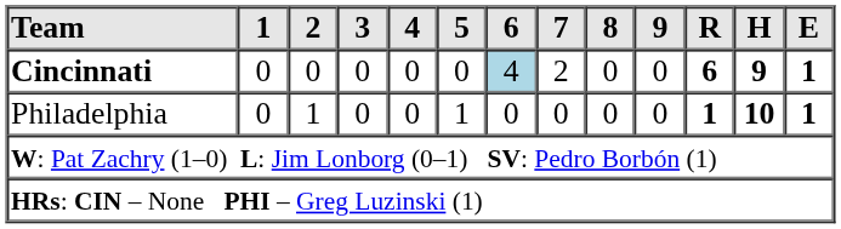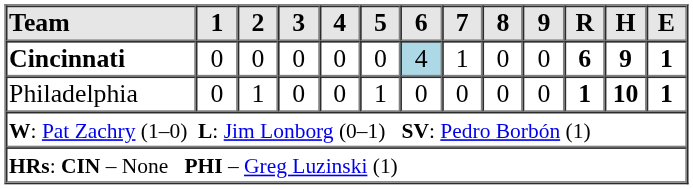 <table border="1" cellspacing="0" style="width:425px; margin-left:3em;">
 <tr style="text-align:center; background:#e6e6e6;">
 <th style="text-align:left; width:28%;">Team</th>
 <th width=6%>1</th>
 <th width=6%>2</th>
 <th width=6%>3</th>
 <th width=6%>4</th>
 <th width=6%>5</th>
 <th width=6%>6</th>
 <th width=6%>7</th>
 <th width=6%>8</th>
 <th width=6%>9</th>
 <th width=6%>R</th>
 <th width=6%>H</th>
 <th width=6%>E</th>
 </tr>
 <tr style="text-align:center;">
 <td align=left><strong>Cincinnati</strong></td>
 <td>0</td>
 <td>0</td>
 <td>0</td>
 <td>0</td>
 <td>0</td>
 <td style="background: lightblue;">4</td>
-<td>2</td>
+<td>1</td>
 <td>0</td>
 <td>0</td>
 <td><strong>6</strong></td>
 <td><strong>9</strong></td>
 <td><strong>1</strong></td>
 </tr>
 <tr style="text-align:center;">
 <td align=left>Philadelphia</td>
 <td>0</td>
 <td>1</td>
 <td>0</td>
 <td>0</td>
 <td>1</td>
 <td>0</td>
 <td>0</td>
 <td>0</td>
 <td>0</td>
 <td><strong>1</strong></td>
 <td><strong>10</strong></td>
 <td><strong>1</strong></td>
 </tr>
 <tr style="text-align:left;">
 <td colspan=14><small><strong>W</strong>: <a href='#'>Pat Zachry</a> (1–0)  <strong>L</strong>: <a href='#'>Jim Lonborg</a> (0–1)   <strong>SV</strong>: <a href='#'>Pedro Borbón</a> (1)</small></td>
 </tr>
 <tr style="text-align:left;">
 <td colspan=14><small><strong>HRs</strong>: <strong>CIN</strong> – None   <strong>PHI</strong> – <a href='#'>Greg Luzinski</a> (1)</small></td>
 </tr>
 </table>
